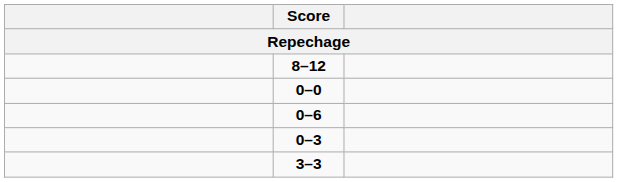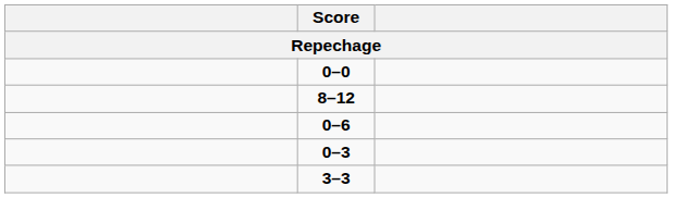 <table class="wikitable" style="text-align: left;">
 <tr>
 <th align="right" width="270"></th>
 <th width="65">Score</th>
 <th align="left" width="270"></th>
 </tr>
 <tr>
 <th colspan="3">Repechage</th>
 </tr>
 <tr>
 <td></td>
-<td align=center><strong>8–12</strong></td>
+<td align=center><strong>0–0</strong></td>
 <td><strong></strong></td>
 </tr>
 <tr>
 <td></td>
-<td align=center><strong>0–0</strong></td>
+<td align=center><strong>8–12</strong></td>
 <td><strong></strong></td>
 </tr>
 <tr>
 <td></td>
 <td align=center><strong>0–6</strong></td>
 <td><strong></strong></td>
 </tr>
 <tr>
 <td></td>
 <td align=center><strong>0–3</strong></td>
 <td><strong></strong></td>
 </tr>
 <tr>
 <td></td>
 <td align=center><strong>3–3</strong></td>
 <td><strong></strong></td>
 </tr>
 </table>
